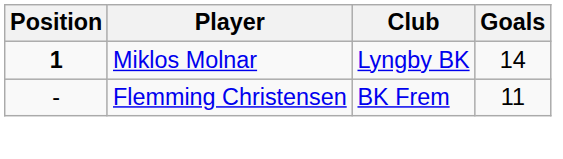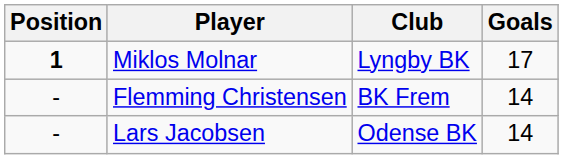 <table class="wikitable" style="text-align: center;">
 <tr>
 <th>Position</th>
 <th>Player</th>
 <th>Club</th>
 <th>Goals</th>
 </tr>
 <tr>
 <td><strong>1</strong></td>
 <td align="left"><a href='#'>Miklos Molnar</a></td>
 <td align="left"><a href='#'>Lyngby BK</a></td>
-<td>14</td>
+<td>17</td>
 </tr>
 <tr>
 <td>-</td>
 <td align="left"><a href='#'>Flemming Christensen</a></td>
 <td align="left"><a href='#'>BK Frem</a></td>
-<td>11</td>
+<td>14</td>
+</tr>
+<tr>
+<td>-</td>
+<td align="left"><a href='#'>Lars Jacobsen</a></td>
+<td align="left"><a href='#'>Odense BK</a></td>
+<td>14</td>
 </tr>
 </table>
